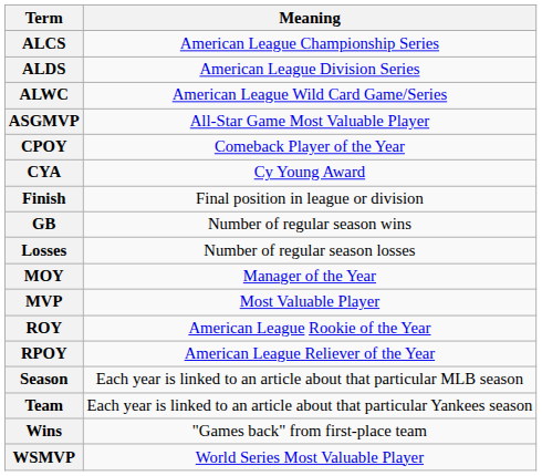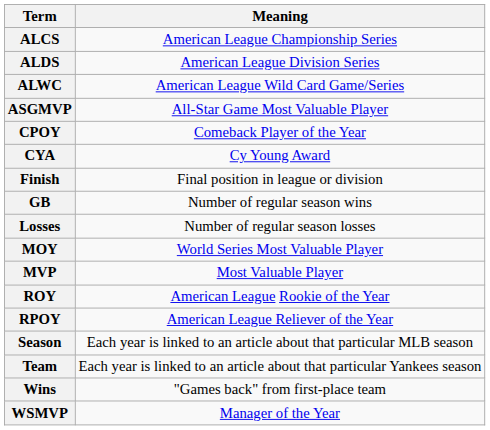 <table class="wikitable plainrowheaders" style="text-align:center;">
 <tr>
 <th scope="col">Term</th>
 <th scope="col">Meaning</th>
 </tr>
 <tr>
 <th scope="row" style="text-align:center;">ALCS</th>
 <td><a href='#'>American League Championship Series</a></td>
 </tr>
 <tr>
 <th scope="row" style="text-align:center;">ALDS</th>
 <td><a href='#'>American League Division Series</a></td>
 </tr>
 <tr>
 <th scope="row" style="text-align:center;">ALWC</th>
 <td><a href='#'>American League Wild Card Game/Series</a></td>
 </tr>
 <tr>
 <th scope="row" style="text-align:center;">ASGMVP</th>
 <td><a href='#'>All-Star Game Most Valuable Player</a></td>
 </tr>
 <tr>
 <th scope="row" style="text-align:center;">CPOY</th>
 <td><a href='#'>Comeback Player of the Year</a></td>
 </tr>
 <tr>
 <th scope="row" style="text-align:center;">CYA</th>
 <td><a href='#'>Cy Young Award</a></td>
 </tr>
 <tr>
 <th scope="row" style="text-align:center;">Finish</th>
 <td>Final position in league or division</td>
 </tr>
 <tr>
 <th scope="row" style="text-align:center;">GB</th>
 <td>Number of regular season wins</td>
 </tr>
 <tr>
 <th scope="row" style="text-align:center;">Losses</th>
 <td>Number of regular season losses</td>
 </tr>
 <tr>
 <th scope="row" style="text-align:center;">MOY</th>
-<td><a href='#'>Manager of the Year</a></td>
+<td><a href='#'>World Series Most Valuable Player</a></td>
 </tr>
 <tr>
 <th scope="row" style="text-align:center;">MVP</th>
 <td><a href='#'>Most Valuable Player</a></td>
 </tr>
 <tr>
 <th scope="row" style="text-align:center;">ROY</th>
 <td><a href='#'>American League</a> <a href='#'>Rookie of the Year</a></td>
 </tr>
 <tr>
 <th scope="row" style="text-align:center;">RPOY</th>
 <td><a href='#'>American League Reliever of the Year</a></td>
 </tr>
 <tr>
 <th scope="row" style="text-align:center;">Season</th>
 <td>Each year is linked to an article about that particular MLB season</td>
 </tr>
 <tr>
 <th scope="row" style="text-align:center;">Team</th>
 <td>Each year is linked to an article about that particular Yankees season</td>
 </tr>
 <tr>
 <th scope="row" style="text-align:center;">Wins</th>
 <td>"Games back" from first-place team</td>
 </tr>
 <tr>
 <th scope="row" style="text-align:center;">WSMVP</th>
-<td><a href='#'>World Series Most Valuable Player</a></td>
+<td><a href='#'>Manager of the Year</a></td>
 </tr>
 </table>
